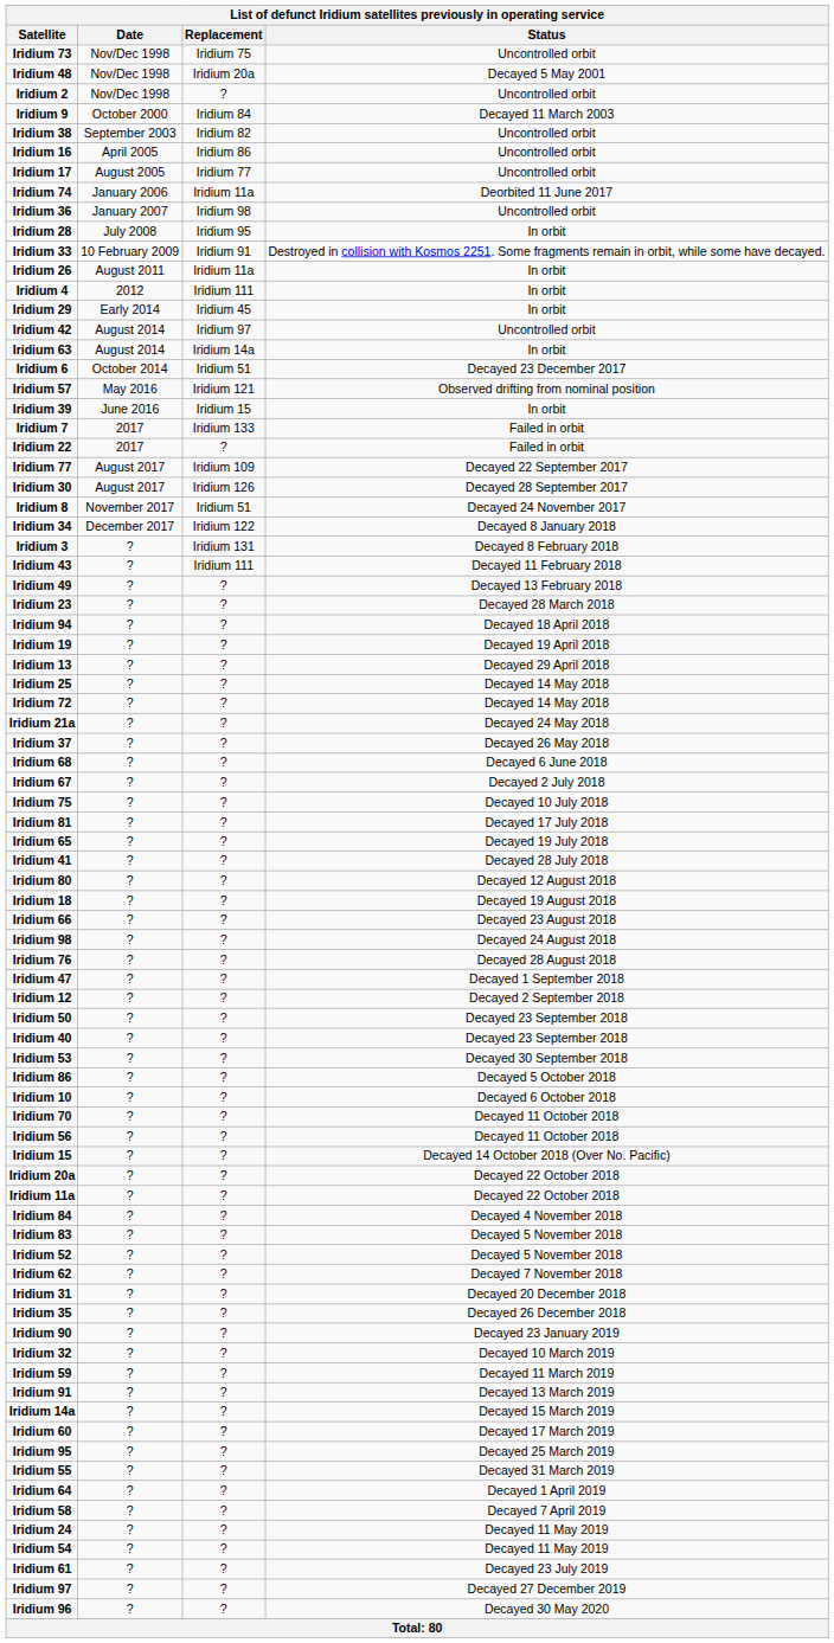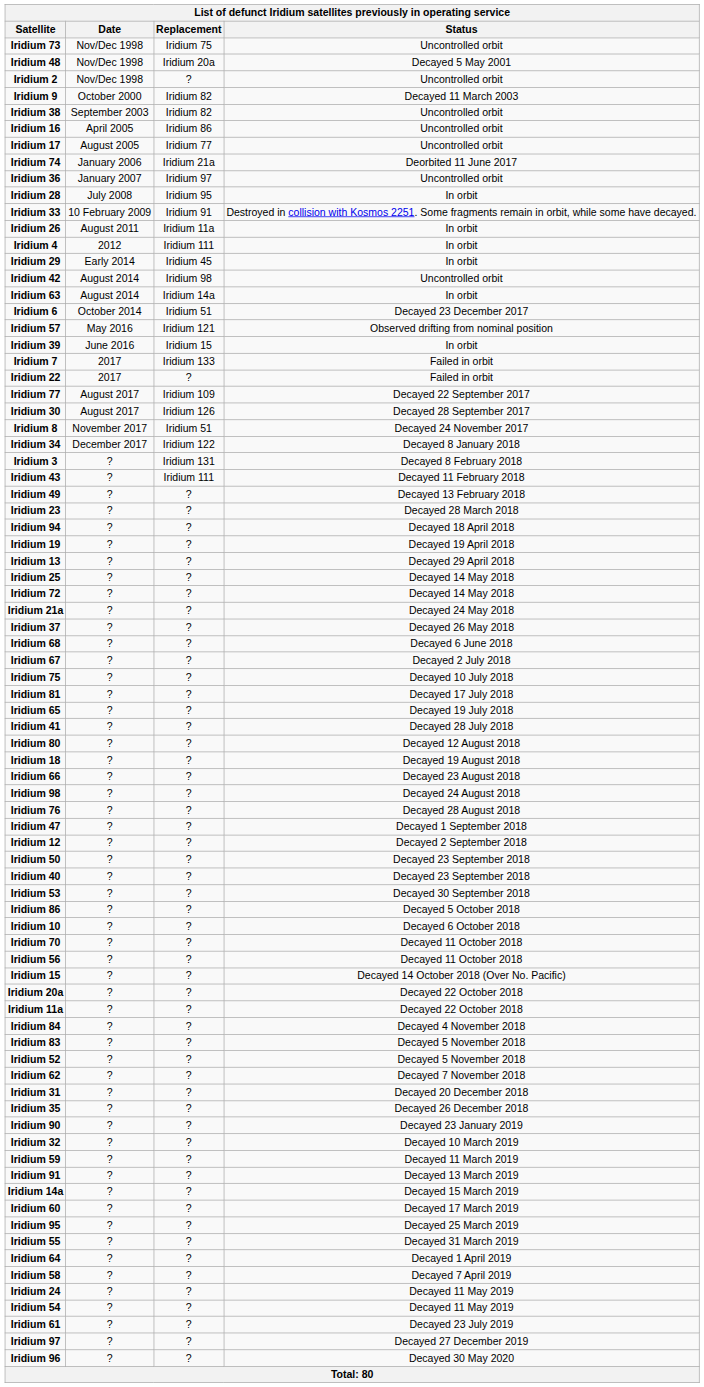 <table class="wikitable sortable" style="margin:auto; width:auto; font-size:90%; text-align:center;">
 <tr>
 <th colspan=4>List of defunct Iridium satellites previously in operating service</th>
 </tr>
 <tr>
 <th>Satellite</th>
 <th>Date</th>
 <th>Replacement</th>
 <th>Status</th>
 </tr>
 <tr>
 <td><strong>Iridium 73</strong></td>
 <td>Nov/Dec 1998</td>
 <td>Iridium 75</td>
 <td>Uncontrolled orbit</td>
 </tr>
 <tr>
 <td><strong>Iridium 48</strong></td>
 <td>Nov/Dec 1998</td>
 <td>Iridium 20a</td>
 <td>Decayed 5 May 2001</td>
 </tr>
 <tr>
 <td><strong>Iridium 2</strong></td>
 <td>Nov/Dec 1998</td>
 <td>?</td>
 <td>Uncontrolled orbit</td>
 </tr>
 <tr>
 <td><strong>Iridium 9</strong></td>
 <td>October 2000</td>
-<td>Iridium 84</td>
+<td>Iridium 82</td>
 <td>Decayed 11 March 2003</td>
 </tr>
 <tr>
 <td><strong>Iridium 38</strong></td>
 <td>September 2003</td>
 <td>Iridium 82</td>
 <td>Uncontrolled orbit</td>
 </tr>
 <tr>
 <td><strong>Iridium 16</strong></td>
 <td>April 2005</td>
 <td>Iridium 86</td>
 <td>Uncontrolled orbit</td>
 </tr>
 <tr>
 <td><strong>Iridium 17</strong></td>
 <td>August 2005</td>
 <td>Iridium 77</td>
 <td>Uncontrolled orbit</td>
 </tr>
 <tr>
 <td><strong>Iridium 74</strong></td>
 <td>January 2006</td>
-<td>Iridium 11a</td>
+<td>Iridium 21a</td>
 <td>Deorbited 11 June 2017</td>
 </tr>
 <tr>
 <td><strong>Iridium 36</strong></td>
 <td>January 2007</td>
-<td>Iridium 98</td>
+<td>Iridium 97</td>
 <td>Uncontrolled orbit</td>
 </tr>
 <tr>
 <td><strong>Iridium 28</strong></td>
 <td>July 2008</td>
 <td>Iridium 95</td>
 <td>In orbit</td>
 </tr>
 <tr>
 <td><strong>Iridium 33</strong></td>
 <td>10 February 2009</td>
 <td>Iridium 91</td>
 <td>Destroyed in <a href='#'>collision with Kosmos 2251</a>. Some fragments remain in orbit, while some have decayed.</td>
 </tr>
 <tr>
 <td><strong>Iridium 26</strong></td>
 <td>August 2011</td>
 <td>Iridium 11a</td>
 <td>In orbit</td>
 </tr>
 <tr>
 <td><strong>Iridium 4</strong></td>
 <td>2012</td>
 <td>Iridium 111</td>
 <td>In orbit</td>
 </tr>
 <tr>
 <td><strong>Iridium 29</strong></td>
 <td>Early 2014</td>
 <td>Iridium 45</td>
 <td>In orbit</td>
 </tr>
 <tr>
 <td><strong>Iridium 42</strong></td>
 <td>August 2014</td>
-<td>Iridium 97</td>
+<td>Iridium 98</td>
 <td>Uncontrolled orbit</td>
 </tr>
 <tr>
 <td><strong>Iridium 63</strong></td>
 <td>August 2014</td>
 <td>Iridium 14a</td>
 <td>In orbit</td>
 </tr>
 <tr>
 <td><strong>Iridium 6</strong></td>
 <td>October 2014</td>
 <td>Iridium 51</td>
 <td>Decayed 23 December 2017</td>
 </tr>
 <tr>
 <td><strong>Iridium 57</strong></td>
 <td>May 2016</td>
 <td>Iridium 121</td>
 <td>Observed drifting from nominal position</td>
 </tr>
 <tr>
 <td><strong>Iridium 39</strong></td>
 <td>June 2016</td>
 <td>Iridium 15</td>
 <td>In orbit</td>
 </tr>
 <tr>
 <td><strong>Iridium 7</strong></td>
 <td>2017</td>
 <td>Iridium 133</td>
 <td>Failed in orbit</td>
 </tr>
 <tr>
 <td><strong>Iridium 22</strong></td>
 <td>2017</td>
 <td>?</td>
 <td>Failed in orbit</td>
 </tr>
 <tr>
 <td><strong>Iridium 77</strong></td>
 <td>August 2017</td>
 <td>Iridium 109</td>
 <td>Decayed 22 September 2017</td>
 </tr>
 <tr>
 <td><strong>Iridium 30</strong></td>
 <td>August 2017</td>
 <td>Iridium 126</td>
 <td>Decayed 28 September 2017</td>
 </tr>
 <tr>
 <td><strong>Iridium 8</strong></td>
 <td>November 2017</td>
 <td>Iridium 51</td>
 <td>Decayed 24 November 2017</td>
 </tr>
 <tr>
 <td><strong>Iridium 34</strong></td>
 <td>December 2017</td>
 <td>Iridium 122</td>
 <td>Decayed 8 January 2018</td>
 </tr>
 <tr>
 <td><strong>Iridium 3</strong></td>
 <td>?</td>
 <td>Iridium 131</td>
 <td>Decayed 8 February 2018</td>
 </tr>
 <tr>
 <td><strong>Iridium 43</strong></td>
 <td>?</td>
 <td>Iridium 111</td>
 <td>Decayed 11 February 2018</td>
 </tr>
 <tr>
 <td><strong>Iridium 49</strong></td>
 <td>?</td>
 <td>?</td>
 <td>Decayed 13 February 2018</td>
 </tr>
 <tr>
 <td><strong>Iridium 23</strong></td>
 <td>?</td>
 <td>?</td>
 <td>Decayed 28 March 2018</td>
 </tr>
 <tr>
 <td><strong>Iridium 94</strong></td>
 <td>?</td>
 <td>?</td>
 <td>Decayed 18 April 2018</td>
 </tr>
 <tr>
 <td><strong>Iridium 19</strong></td>
 <td>?</td>
 <td>?</td>
 <td>Decayed 19 April 2018</td>
 </tr>
 <tr>
 <td><strong>Iridium 13</strong></td>
 <td>?</td>
 <td>?</td>
 <td>Decayed 29 April 2018</td>
 </tr>
 <tr>
 <td><strong>Iridium 25</strong></td>
 <td>?</td>
 <td>?</td>
 <td>Decayed 14 May 2018</td>
 </tr>
 <tr>
 <td><strong>Iridium 72</strong></td>
 <td>?</td>
 <td>?</td>
 <td>Decayed 14 May 2018</td>
 </tr>
 <tr>
 <td><strong>Iridium 21a</strong></td>
 <td>?</td>
 <td>?</td>
 <td>Decayed 24 May 2018</td>
 </tr>
 <tr>
 <td><strong>Iridium 37</strong></td>
 <td>?</td>
 <td>?</td>
 <td>Decayed 26 May 2018</td>
 </tr>
 <tr>
 <td><strong>Iridium 68</strong></td>
 <td>?</td>
 <td>?</td>
 <td>Decayed 6 June 2018</td>
 </tr>
 <tr>
 <td><strong>Iridium 67</strong></td>
 <td>?</td>
 <td>?</td>
 <td>Decayed 2 July 2018</td>
 </tr>
 <tr>
 <td><strong>Iridium 75</strong></td>
 <td>?</td>
 <td>?</td>
 <td>Decayed 10 July 2018</td>
 </tr>
 <tr>
 <td><strong>Iridium 81</strong></td>
 <td>?</td>
 <td>?</td>
 <td>Decayed 17 July 2018</td>
 </tr>
 <tr>
 <td><strong>Iridium 65</strong></td>
 <td>?</td>
 <td>?</td>
 <td>Decayed 19 July 2018</td>
 </tr>
 <tr>
 <td><strong>Iridium 41</strong></td>
 <td>?</td>
 <td>?</td>
 <td>Decayed 28 July 2018</td>
 </tr>
 <tr>
 <td><strong>Iridium 80</strong></td>
 <td>?</td>
 <td>?</td>
 <td>Decayed 12 August 2018</td>
 </tr>
 <tr>
 <td><strong>Iridium 18</strong></td>
 <td>?</td>
 <td>?</td>
 <td>Decayed 19 August 2018</td>
 </tr>
 <tr>
 <td><strong>Iridium 66</strong></td>
 <td>?</td>
 <td>?</td>
 <td>Decayed 23 August 2018</td>
 </tr>
 <tr>
 <td><strong>Iridium 98</strong></td>
 <td>?</td>
 <td>?</td>
 <td>Decayed 24 August 2018</td>
 </tr>
 <tr>
 <td><strong>Iridium 76</strong></td>
 <td>?</td>
 <td>?</td>
 <td>Decayed 28 August 2018</td>
 </tr>
 <tr>
 <td><strong>Iridium 47</strong></td>
 <td>?</td>
 <td>?</td>
 <td>Decayed 1 September 2018</td>
 </tr>
 <tr>
 <td><strong>Iridium 12</strong></td>
 <td>?</td>
 <td>?</td>
 <td>Decayed 2 September 2018</td>
 </tr>
 <tr>
 <td><strong>Iridium 50</strong></td>
 <td>?</td>
 <td>?</td>
 <td>Decayed 23 September 2018</td>
 </tr>
 <tr>
 <td><strong>Iridium 40</strong></td>
 <td>?</td>
 <td>?</td>
 <td>Decayed 23 September 2018</td>
 </tr>
 <tr>
 <td><strong>Iridium 53</strong></td>
 <td>?</td>
 <td>?</td>
 <td>Decayed 30 September 2018</td>
 </tr>
 <tr>
 <td><strong>Iridium 86</strong></td>
 <td>?</td>
 <td>?</td>
 <td>Decayed 5 October 2018</td>
 </tr>
 <tr>
 <td><strong>Iridium 10</strong></td>
 <td>?</td>
 <td>?</td>
 <td>Decayed 6 October 2018</td>
 </tr>
 <tr>
 <td><strong>Iridium 70</strong></td>
 <td>?</td>
 <td>?</td>
 <td>Decayed 11 October 2018</td>
 </tr>
 <tr>
 <td><strong>Iridium 56</strong></td>
 <td>?</td>
 <td>?</td>
 <td>Decayed 11 October 2018</td>
 </tr>
 <tr>
 <td><strong>Iridium 15</strong></td>
 <td>?</td>
 <td>?</td>
 <td>Decayed 14 October 2018 (Over No. Pacific)</td>
 </tr>
 <tr>
 <td><strong>Iridium 20a</strong></td>
 <td>?</td>
 <td>?</td>
 <td>Decayed 22 October 2018</td>
 </tr>
 <tr>
 <td><strong>Iridium 11a</strong></td>
 <td>?</td>
 <td>?</td>
 <td>Decayed 22 October 2018</td>
 </tr>
 <tr>
 <td><strong>Iridium 84</strong></td>
 <td>?</td>
 <td>?</td>
 <td>Decayed 4 November 2018</td>
 </tr>
 <tr>
 <td><strong>Iridium 83</strong></td>
 <td>?</td>
 <td>?</td>
 <td>Decayed 5 November 2018</td>
 </tr>
 <tr>
 <td><strong>Iridium 52</strong></td>
 <td>?</td>
 <td>?</td>
 <td>Decayed 5 November 2018</td>
 </tr>
 <tr>
 <td><strong>Iridium 62</strong></td>
 <td>?</td>
 <td>?</td>
 <td>Decayed 7 November 2018</td>
 </tr>
 <tr>
 <td><strong>Iridium 31</strong></td>
 <td>?</td>
 <td>?</td>
 <td>Decayed 20 December 2018</td>
 </tr>
 <tr>
 <td><strong>Iridium 35</strong></td>
 <td>?</td>
 <td>?</td>
 <td>Decayed 26 December 2018</td>
 </tr>
 <tr>
 <td><strong>Iridium 90</strong></td>
 <td>?</td>
 <td>?</td>
 <td>Decayed 23 January 2019</td>
 </tr>
 <tr>
 <td><strong>Iridium 32</strong></td>
 <td>?</td>
 <td>?</td>
 <td>Decayed 10 March 2019</td>
 </tr>
 <tr>
 <td><strong>Iridium 59</strong></td>
 <td>?</td>
 <td>?</td>
 <td>Decayed 11 March 2019</td>
 </tr>
 <tr>
 <td><strong>Iridium 91</strong></td>
 <td>?</td>
 <td>?</td>
 <td>Decayed 13 March 2019</td>
 </tr>
 <tr>
 <td><strong>Iridium 14a</strong></td>
 <td>?</td>
 <td>?</td>
 <td>Decayed 15 March 2019</td>
 </tr>
 <tr>
 <td><strong>Iridium 60</strong></td>
 <td>?</td>
 <td>?</td>
 <td>Decayed 17 March 2019</td>
 </tr>
 <tr>
 <td><strong>Iridium 95</strong></td>
 <td>?</td>
 <td>?</td>
 <td>Decayed 25 March 2019</td>
 </tr>
 <tr>
 <td><strong>Iridium 55</strong></td>
 <td>?</td>
 <td>?</td>
 <td>Decayed 31 March 2019</td>
 </tr>
 <tr>
 <td><strong>Iridium 64</strong></td>
 <td>?</td>
 <td>?</td>
 <td>Decayed 1 April 2019</td>
 </tr>
 <tr>
 <td><strong>Iridium 58</strong></td>
 <td>?</td>
 <td>?</td>
 <td>Decayed 7 April 2019</td>
 </tr>
 <tr>
 <td><strong>Iridium 24</strong></td>
 <td>?</td>
 <td>?</td>
 <td>Decayed 11 May 2019</td>
 </tr>
 <tr>
 <td><strong>Iridium 54</strong></td>
 <td>?</td>
 <td>?</td>
 <td>Decayed 11 May 2019</td>
 </tr>
 <tr>
 <td><strong>Iridium 61</strong></td>
 <td>?</td>
 <td>?</td>
 <td>Decayed 23 July 2019</td>
 </tr>
 <tr>
 <td><strong>Iridium 97</strong></td>
 <td>?</td>
 <td>?</td>
 <td>Decayed 27 December 2019</td>
 </tr>
 <tr>
 <td><strong>Iridium 96</strong></td>
 <td>?</td>
 <td>?</td>
 <td>Decayed 30 May 2020</td>
 </tr>
 <tr>
 <th colspan=4>Total: 80</th>
 </tr>
 </table>
